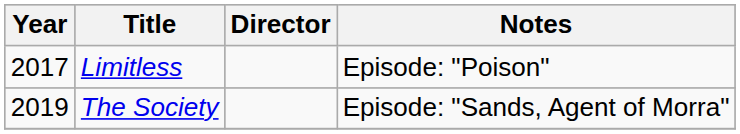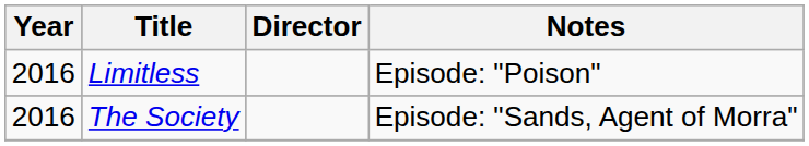 <table class="wikitable sortable">
 <tr>
 <th>Year</th>
 <th>Title</th>
 <th class="unsortable">Director</th>
 <th class="unsortable">Notes</th>
 </tr>
 <tr>
-<td>2017</td>
+<td>2016</td>
 <td><em><a href='#'>Limitless</a></em></td>
 <td></td>
 <td>Episode: "Poison"</td>
 </tr>
 <tr>
-<td>2019</td>
+<td>2016</td>
 <td><em><a href='#'>The Society</a></em></td>
 <td></td>
 <td>Episode: "Sands, Agent of Morra"</td>
 </tr>
 <tr>
 </tr>
 </table>
